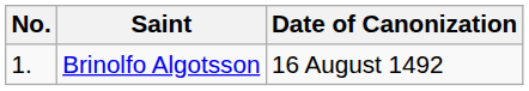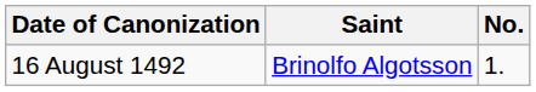 <table class="wikitable">
 <tr>
+<th>Date of Canonization</th>
+<th>Saint</th>
 <th>No.</th>
-<th>Saint</th>
-<th>Date of Canonization</th>
 </tr>
 <tr>
+<td>16 August 1492</td>
+<td><a href='#'>Brinolfo Algotsson</a></td>
 <td>1.</td>
-<td><a href='#'>Brinolfo Algotsson</a></td>
-<td>16 August 1492</td>
 </tr>
 </table>
